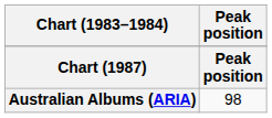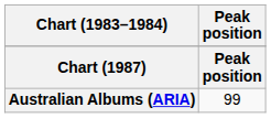 <table class="wikitable sortable plainrowheaders" style="text-align:center">
 <tr>
 <th scope="col">Chart (1983–1984)</th>
 <th scope="col">Peak<br>position</th>
 </tr>
 <tr>
 </tr>
 <tr>
 </tr>
 <tr>
 </tr>
 <tr>
 </tr>
 <tr>
 </tr>
 <tr>
 <th scope="col">Chart (1987)</th>
 <th scope="col">Peak<br>position</th>
 </tr>
 <tr>
 <th scope="row">Australian Albums (<a href='#'>ARIA</a>)</th>
-<td>98</td>
+<td>99</td>
 </tr>
 </table>
